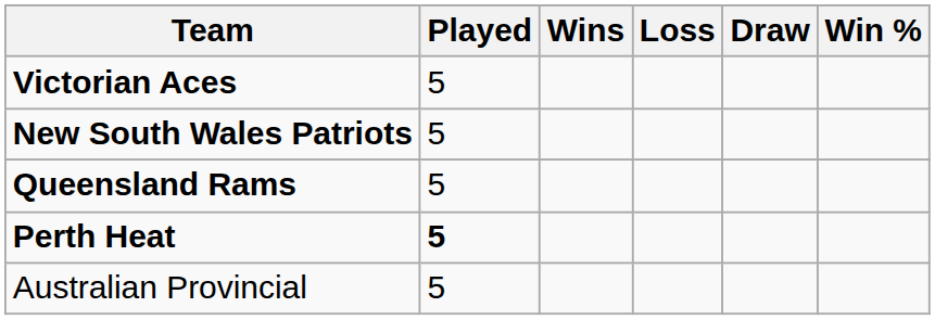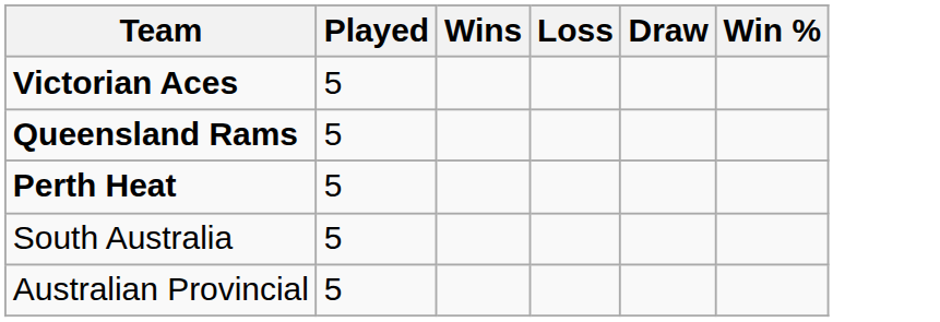 <table class="wikitable">
 <tr>
 <th>Team</th>
 <th>Played</th>
 <th>Wins</th>
 <th>Loss</th>
 <th>Draw</th>
 <th>Win %</th>
 </tr>
 <tr>
 <td><strong>Victorian Aces</strong></td>
 <td>5</td>
 <td></td>
 <td></td>
 <td></td>
 <td></td>
 </tr>
 <tr>
-<td><strong>New South Wales Patriots</strong></td>
-<td>5</td>
-<td></td>
-<td></td>
-<td></td>
-<td></td>
-</tr>
-<tr>
 <td><strong>Queensland Rams</strong></td>
 <td>5</td>
 <td></td>
 <td></td>
 <td></td>
 <td></td>
 </tr>
 <tr>
 <td><strong>Perth Heat</strong></td>
-<td><strong>5</strong></td>
+<td>5</td>
+<td></td>
+<td></td>
+<td></td>
+<td></td>
+</tr>
+<tr>
+<td>South Australia</td>
+<td>5</td>
 <td></td>
 <td></td>
 <td></td>
 <td></td>
 </tr>
 <tr>
 <td>Australian Provincial</td>
 <td>5</td>
 <td></td>
 <td></td>
 <td></td>
 <td></td>
 </tr>
 </table>
